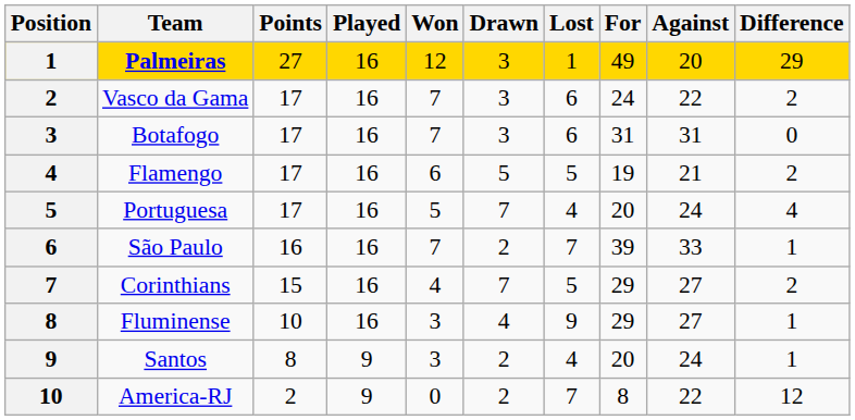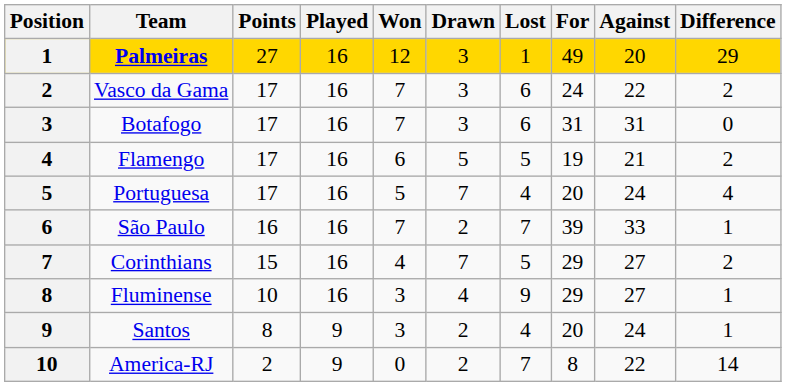 <table class="wikitable" style="text-align:center">
 <tr>
 <th>Position</th>
 <th>Team</th>
 <th>Points</th>
 <th>Played</th>
 <th>Won</th>
 <th>Drawn</th>
 <th>Lost</th>
 <th>For</th>
 <th>Against</th>
 <th>Difference</th>
 </tr>
 <tr bgcolor="gold">
 <th>1</th>
 <td><strong><a href='#'>Palmeiras</a></strong></td>
 <td>27</td>
 <td>16</td>
 <td>12</td>
 <td>3</td>
 <td>1</td>
 <td>49</td>
 <td>20</td>
 <td>29</td>
 </tr>
 <tr>
 <th>2</th>
 <td><a href='#'>Vasco da Gama</a></td>
 <td>17</td>
 <td>16</td>
 <td>7</td>
 <td>3</td>
 <td>6</td>
 <td>24</td>
 <td>22</td>
 <td>2</td>
 </tr>
 <tr>
 <th>3</th>
 <td><a href='#'>Botafogo</a></td>
 <td>17</td>
 <td>16</td>
 <td>7</td>
 <td>3</td>
 <td>6</td>
 <td>31</td>
 <td>31</td>
 <td>0</td>
 </tr>
 <tr>
 <th>4</th>
 <td><a href='#'>Flamengo</a></td>
 <td>17</td>
 <td>16</td>
 <td>6</td>
 <td>5</td>
 <td>5</td>
 <td>19</td>
 <td>21</td>
 <td>2</td>
 </tr>
 <tr>
 <th>5</th>
 <td><a href='#'>Portuguesa</a></td>
 <td>17</td>
 <td>16</td>
 <td>5</td>
 <td>7</td>
 <td>4</td>
 <td>20</td>
 <td>24</td>
 <td>4</td>
 </tr>
 <tr>
 <th>6</th>
 <td><a href='#'>São Paulo</a></td>
 <td>16</td>
 <td>16</td>
 <td>7</td>
 <td>2</td>
 <td>7</td>
 <td>39</td>
 <td>33</td>
 <td>1</td>
 </tr>
 <tr>
 <th>7</th>
 <td><a href='#'>Corinthians</a></td>
 <td>15</td>
 <td>16</td>
 <td>4</td>
 <td>7</td>
 <td>5</td>
 <td>29</td>
 <td>27</td>
 <td>2</td>
 </tr>
 <tr>
 <th>8</th>
 <td><a href='#'>Fluminense</a></td>
 <td>10</td>
 <td>16</td>
 <td>3</td>
 <td>4</td>
 <td>9</td>
 <td>29</td>
 <td>27</td>
 <td>1</td>
 </tr>
 <tr>
 <th>9</th>
 <td><a href='#'>Santos</a></td>
 <td>8</td>
 <td>9</td>
 <td>3</td>
 <td>2</td>
 <td>4</td>
 <td>20</td>
 <td>24</td>
 <td>1</td>
 </tr>
 <tr>
 <th>10</th>
 <td><a href='#'>America-RJ</a></td>
 <td>2</td>
 <td>9</td>
 <td>0</td>
 <td>2</td>
 <td>7</td>
 <td>8</td>
 <td>22</td>
-<td>12</td>
+<td>14</td>
 </tr>
 </table>
